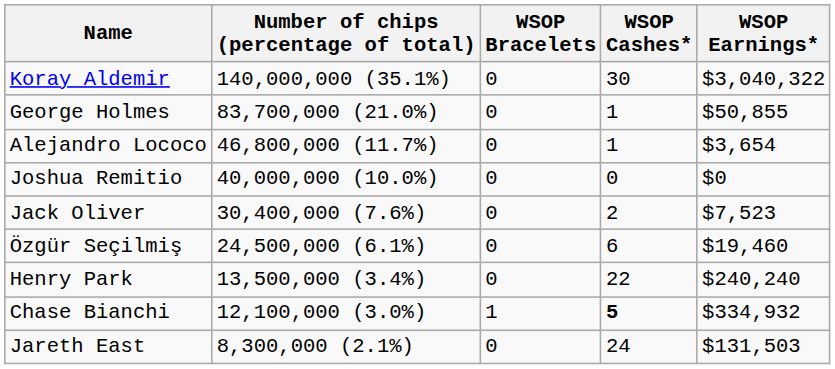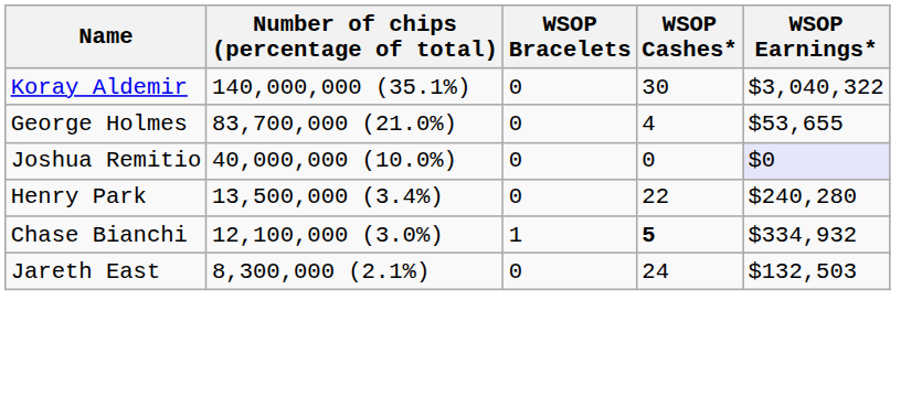 <table class="wikitable sortable">
 <tr>
 <th>Name</th>
 <th>Number of chips<br>(percentage of total)</th>
 <th>WSOP<br>Bracelets</th>
 <th>WSOP<br>Cashes*</th>
 <th>WSOP<br>Earnings*</th>
 </tr>
 <tr>
 <td> <a href='#'>Koray Aldemir</a></td>
 <td>140,000,000 (35.1%)</td>
 <td>0</td>
 <td>30</td>
 <td>$3,040,322</td>
 </tr>
 <tr>
 <td> George Holmes</td>
 <td>83,700,000 (21.0%)</td>
 <td>0</td>
-<td>1</td>
-<td>$50,855</td>
-</tr>
-<tr>
-<td> Alejandro Lococo</td>
-<td>46,800,000 (11.7%)</td>
-<td>0</td>
-<td>1</td>
-<td>$3,654</td>
+<td>4</td>
+<td>$53,655</td>
 </tr>
 <tr>
 <td> Joshua Remitio</td>
 <td>40,000,000 (10.0%)</td>
 <td>0</td>
 <td>0</td>
-<td>$0</td>
-</tr>
-<tr>
-<td> Jack Oliver</td>
-<td>30,400,000 (7.6%)</td>
-<td>0</td>
-<td>2</td>
-<td>$7,523</td>
-</tr>
-<tr>
-<td> Özgür Seçilmiş</td>
-<td>24,500,000 (6.1%)</td>
-<td>0</td>
-<td>6</td>
-<td>$19,460</td>
+<td style="background: lavender;">$0</td>
 </tr>
 <tr>
 <td> Henry Park</td>
 <td>13,500,000 (3.4%)</td>
 <td>0</td>
 <td>22</td>
-<td>$240,240</td>
+<td>$240,280</td>
 </tr>
 <tr>
 <td> Chase Bianchi</td>
 <td>12,100,000 (3.0%)</td>
 <td>1</td>
 <td><strong>5</strong></td>
 <td>$334,932</td>
 </tr>
 <tr>
 <td> Jareth East</td>
 <td>8,300,000 (2.1%)</td>
 <td>0</td>
 <td>24</td>
-<td>$131,503</td>
+<td>$132,503</td>
 </tr>
 </table>
